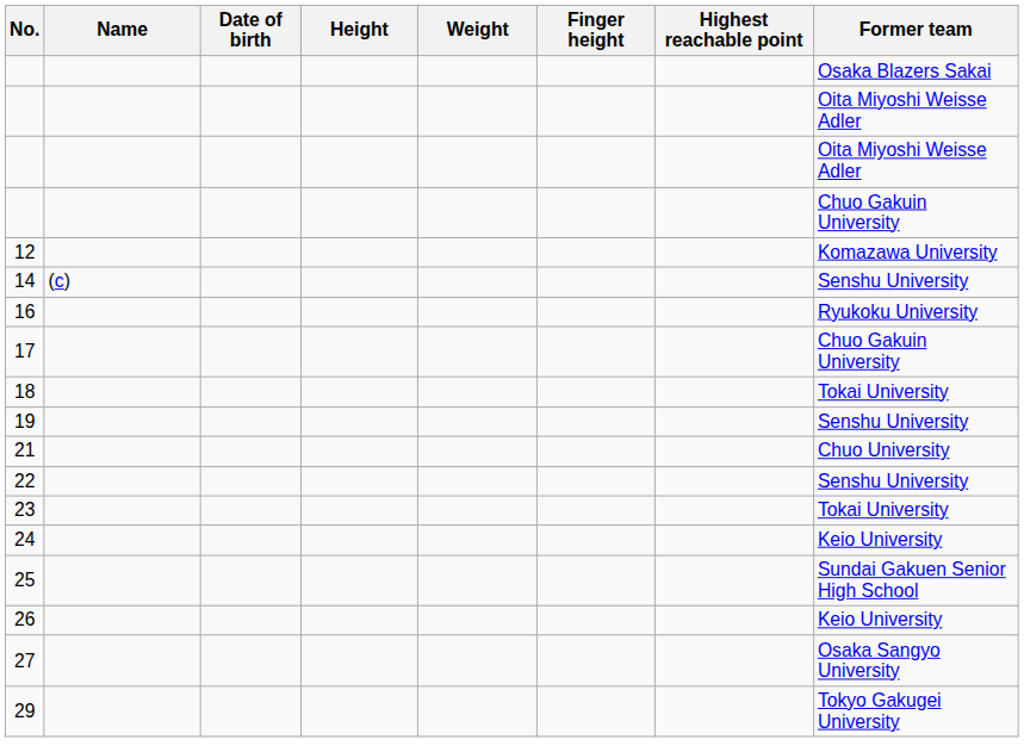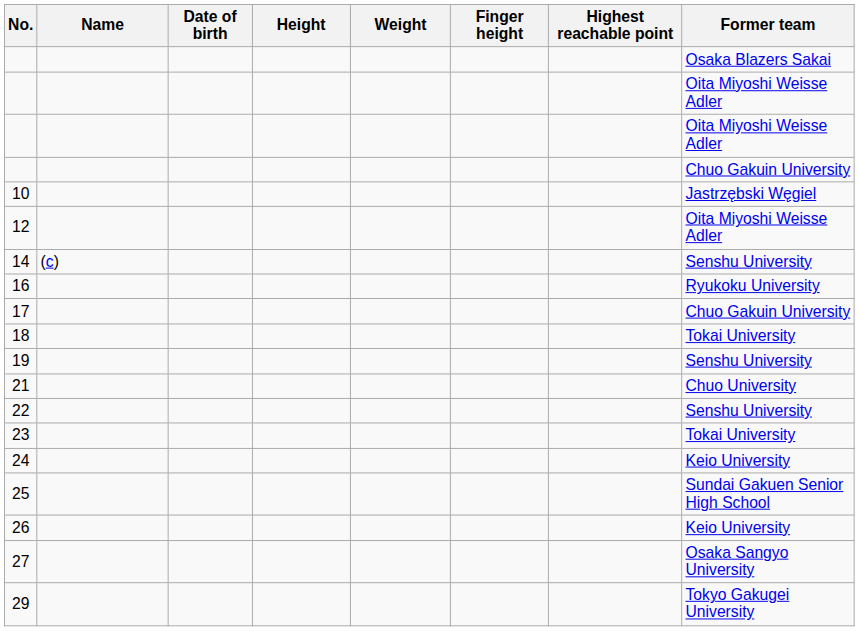 <table class="wikitable sortable mw-collapsible" style="font-size:100%; text-align:center;">
 <tr>
 <th>No.</th>
 <th style="width:14em">Name</th>
 <th style="width:8em">Date of birth</th>
 <th style="width:9em">Height</th>
 <th style="width:9em">Weight</th>
 <th style="width:9em">Finger height</th>
 <th style="width:12em">Highest reachable point</th>
 <th style="width:17em">Former team</th>
 </tr>
 <tr>
 <td></td>
 <td align=left></td>
 <td align=right></td>
 <td></td>
 <td></td>
 <td></td>
 <td></td>
 <td align=left> <a href='#'>Osaka Blazers Sakai</a></td>
 </tr>
 <tr>
 <td></td>
 <td align=left></td>
 <td align=right></td>
 <td></td>
 <td></td>
 <td></td>
 <td></td>
 <td align=left> <a href='#'>Oita Miyoshi Weisse Adler</a></td>
 </tr>
 <tr>
 <td></td>
 <td align=left></td>
 <td align=right></td>
 <td></td>
 <td></td>
 <td></td>
 <td></td>
 <td align=left> <a href='#'>Oita Miyoshi Weisse Adler</a></td>
 </tr>
 <tr>
 <td></td>
 <td align=left></td>
 <td align=right></td>
 <td></td>
 <td></td>
 <td></td>
 <td></td>
 <td align=left> <a href='#'>Chuo Gakuin University</a></td>
 </tr>
 <tr>
+<td>10</td>
+<td align=left></td>
+<td align=right></td>
+<td></td>
+<td></td>
+<td></td>
+<td></td>
+<td align=left> <a href='#'>Jastrzębski Węgiel</a></td>
+</tr>
+<tr>
 <td>12</td>
 <td align=left></td>
 <td align=right></td>
 <td></td>
 <td></td>
 <td></td>
 <td></td>
-<td align=left> <a href='#'>Komazawa University</a></td>
+<td align=left> <a href='#'>Oita Miyoshi Weisse Adler</a></td>
 </tr>
 <tr>
 <td>14</td>
 <td align=left> (<a href='#'>c</a>)</td>
 <td align=right></td>
 <td></td>
 <td></td>
 <td></td>
 <td></td>
 <td align=left> <a href='#'>Senshu University</a></td>
 </tr>
 <tr>
 <td>16</td>
 <td align=left></td>
 <td align=right></td>
 <td></td>
 <td></td>
 <td></td>
 <td></td>
 <td align=left> <a href='#'>Ryukoku University</a></td>
 </tr>
 <tr>
 <td>17</td>
 <td align=left></td>
 <td align=right></td>
 <td></td>
 <td></td>
 <td></td>
 <td></td>
 <td align=left> <a href='#'>Chuo Gakuin University</a></td>
 </tr>
 <tr>
 <td>18</td>
 <td align=left></td>
 <td align=right></td>
 <td></td>
 <td></td>
 <td></td>
 <td></td>
 <td align=left> <a href='#'>Tokai University</a></td>
 </tr>
 <tr>
 <td>19</td>
 <td align=left></td>
 <td align=right></td>
 <td></td>
 <td></td>
 <td></td>
 <td></td>
 <td align=left> <a href='#'>Senshu University</a></td>
 </tr>
 <tr>
 <td>21</td>
 <td align=left></td>
 <td align=right></td>
 <td></td>
 <td></td>
 <td></td>
 <td></td>
 <td align=left> <a href='#'>Chuo University</a></td>
 </tr>
 <tr>
 <td>22</td>
 <td align=left></td>
 <td align=right></td>
 <td></td>
 <td></td>
 <td></td>
 <td></td>
 <td align=left> <a href='#'>Senshu University</a></td>
 </tr>
 <tr>
 <td>23</td>
 <td align=left></td>
 <td align=right></td>
 <td></td>
 <td></td>
 <td></td>
 <td></td>
 <td align=left> <a href='#'>Tokai University</a></td>
 </tr>
 <tr>
 <td>24</td>
 <td align=left></td>
 <td align=right></td>
 <td></td>
 <td></td>
 <td></td>
 <td></td>
 <td align=left> <a href='#'>Keio University</a></td>
 </tr>
 <tr>
 <td>25</td>
 <td align=left></td>
 <td align=right></td>
 <td></td>
 <td></td>
 <td></td>
 <td></td>
 <td align=left> <a href='#'>Sundai Gakuen Senior High School</a></td>
 </tr>
 <tr>
 <td>26</td>
 <td align=left></td>
 <td align=right></td>
 <td></td>
 <td></td>
 <td></td>
 <td></td>
 <td align=left> <a href='#'>Keio University</a></td>
 </tr>
 <tr>
 <td>27</td>
 <td align=left></td>
 <td align=right></td>
 <td></td>
 <td></td>
 <td></td>
 <td></td>
 <td align=left> <a href='#'>Osaka Sangyo University</a></td>
 </tr>
 <tr>
 <td>29</td>
 <td align=left></td>
 <td align=right></td>
 <td></td>
 <td></td>
 <td></td>
 <td></td>
 <td align=left> <a href='#'>Tokyo Gakugei University</a></td>
 </tr>
 </table>
